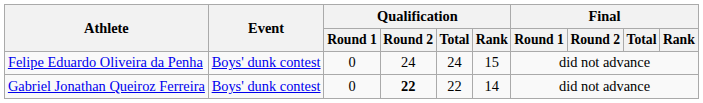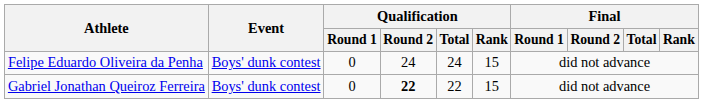 <table class="wikitable" style="font-size:90%;">
 <tr>
 <th rowspan=2>Athlete</th>
 <th rowspan=2>Event</th>
 <th colspan=4>Qualification</th>
 <th colspan=4>Final</th>
 </tr>
 <tr style="font-size:95%">
 <th>Round 1</th>
 <th>Round 2</th>
 <th>Total</th>
 <th>Rank</th>
 <th>Round 1</th>
 <th>Round 2</th>
 <th>Total</th>
 <th>Rank</th>
 </tr>
 <tr align=center>
 <td align=left><a href='#'>Felipe Eduardo Oliveira da Penha</a></td>
 <td align=left><a href='#'>Boys' dunk contest</a></td>
 <td>0</td>
 <td>24</td>
 <td>24</td>
 <td>15</td>
 <td colspan=4>did not advance</td>
 </tr>
 <tr align=center>
 <td align=left><a href='#'>Gabriel Jonathan Queiroz Ferreira</a></td>
 <td align=left><a href='#'>Boys' dunk contest</a></td>
 <td>0</td>
 <td><strong>22</strong></td>
 <td>22</td>
-<td>14</td>
+<td>15</td>
 <td colspan=4>did not advance</td>
 </tr>
 </table>
